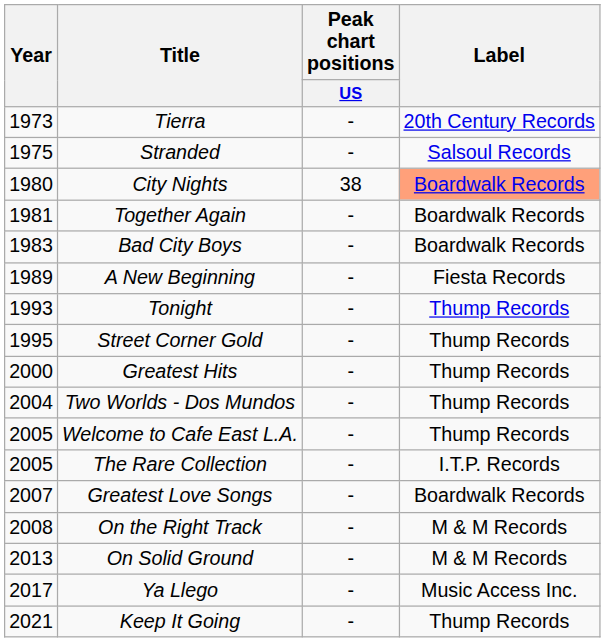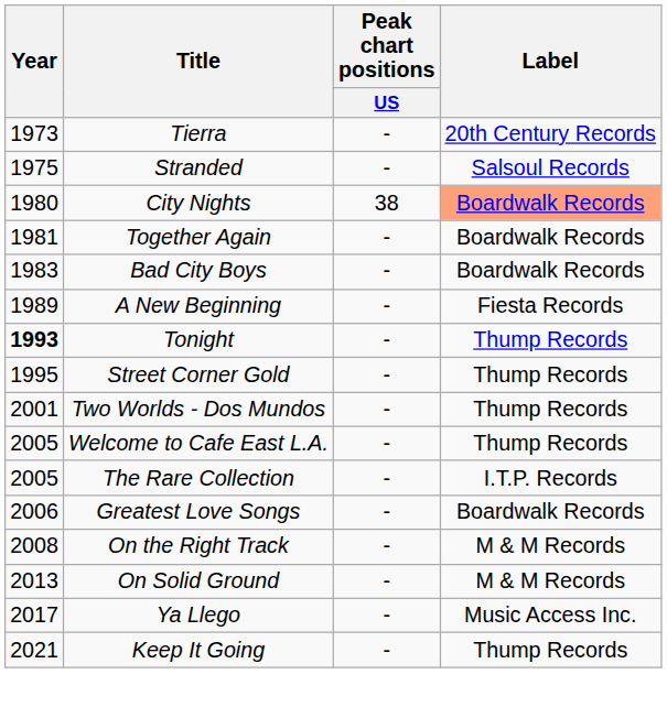 <table class="wikitable" style="text-align:center;">
 <tr>
 <th rowspan="2">Year</th>
 <th rowspan="2">Title</th>
 <th colspan="1">Peak chart positions</th>
 <th rowspan="2">Label</th>
 </tr>
 <tr style="font-size:smaller;">
 <th width="40"><a href='#'>US</a><br></th>
 </tr>
 <tr>
 <td>1973</td>
 <td><em>Tierra</em></td>
 <td>-</td>
 <td><a href='#'>20th Century Records</a></td>
 </tr>
 <tr>
 <td>1975</td>
 <td><em>Stranded</em></td>
 <td>-</td>
 <td><a href='#'>Salsoul Records</a></td>
 </tr>
 <tr>
 <td>1980</td>
 <td><em>City Nights</em></td>
 <td>38</td>
 <td style="background: lightsalmon;"><a href='#'>Boardwalk Records</a></td>
 </tr>
 <tr>
 <td>1981</td>
 <td><em>Together Again</em></td>
 <td>-</td>
 <td>Boardwalk Records</td>
 </tr>
 <tr>
 <td>1983</td>
 <td><em>Bad City Boys</em></td>
 <td>-</td>
 <td>Boardwalk Records</td>
 </tr>
 <tr>
 <td>1989</td>
 <td><em>A New Beginning</em></td>
 <td>-</td>
 <td>Fiesta Records</td>
 </tr>
 <tr>
-<td>1993</td>
+<td><strong>1993</strong></td>
 <td><em>Tonight</em></td>
 <td>-</td>
 <td><a href='#'>Thump Records</a></td>
 </tr>
 <tr>
 <td>1995</td>
 <td><em>Street Corner Gold</em></td>
 <td>-</td>
 <td>Thump Records</td>
 </tr>
 <tr>
-<td>2000</td>
-<td><em>Greatest Hits</em></td>
-<td>-</td>
-<td>Thump Records</td>
-</tr>
-<tr>
-<td>2004</td>
+<td>2001</td>
 <td><em>Two Worlds - Dos Mundos</em></td>
 <td>-</td>
 <td>Thump Records</td>
 </tr>
 <tr>
 <td>2005</td>
 <td><em>Welcome to Cafe East L.A.</em></td>
 <td>-</td>
 <td>Thump Records</td>
 </tr>
 <tr>
 <td>2005</td>
 <td><em>The Rare Collection</em></td>
 <td>-</td>
 <td>I.T.P. Records</td>
 </tr>
 <tr>
-<td>2007</td>
+<td>2006</td>
 <td><em>Greatest Love Songs</em></td>
 <td>-</td>
 <td>Boardwalk Records</td>
 </tr>
 <tr>
 <td>2008</td>
 <td><em>On the Right Track</em></td>
 <td>-</td>
 <td>M & M Records</td>
 </tr>
 <tr>
 <td>2013</td>
 <td><em>On Solid Ground</em></td>
 <td>-</td>
 <td>M & M Records</td>
 </tr>
 <tr>
 <td>2017</td>
 <td><em>Ya Llego</em></td>
 <td>-</td>
 <td>Music Access Inc.</td>
 </tr>
 <tr>
 <td>2021</td>
 <td><em>Keep It Going</em></td>
 <td>-</td>
 <td>Thump Records</td>
 </tr>
 </table>
